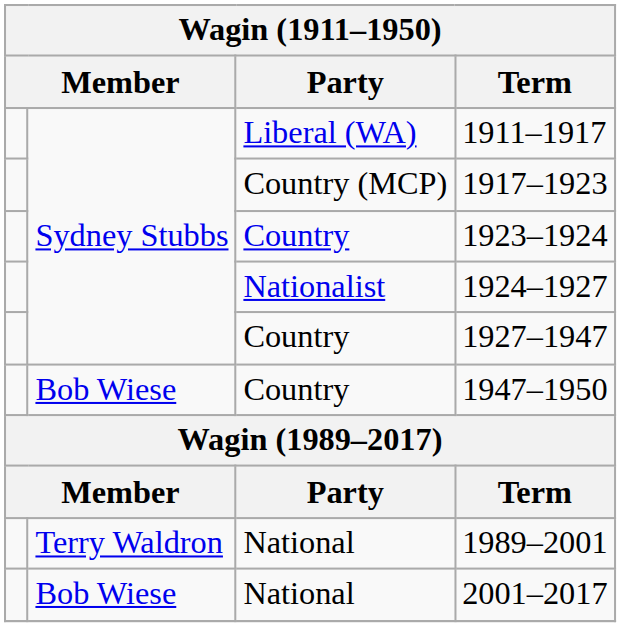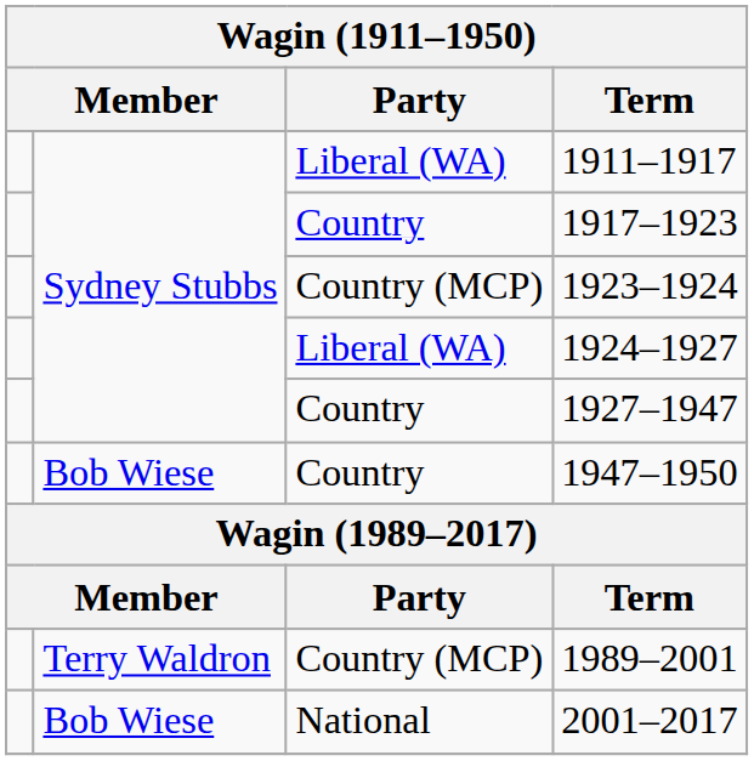 <table class="wikitable">
 <tr>
 <th colspan="4">Wagin (1911–1950)</th>
 </tr>
 <tr>
 <th colspan="2">Member</th>
 <th>Party</th>
 <th>Term</th>
 </tr>
 <tr>
 <td> </td>
 <td rowspan="5"><a href='#'>Sydney Stubbs</a></td>
 <td><a href='#'>Liberal (WA)</a></td>
 <td>1911–1917</td>
 </tr>
 <tr>
 <td> </td>
-<td>Country (MCP)</td>
+<td><a href='#'>Country</a></td>
 <td>1917–1923</td>
 </tr>
 <tr>
 <td> </td>
-<td><a href='#'>Country</a></td>
+<td>Country (MCP)</td>
 <td>1923–1924</td>
 </tr>
 <tr>
 <td> </td>
-<td><a href='#'>Nationalist</a></td>
+<td><a href='#'>Liberal (WA)</a></td>
 <td>1924–1927</td>
 </tr>
 <tr>
 <td> </td>
 <td>Country</td>
 <td>1927–1947</td>
 </tr>
 <tr>
 <td> </td>
 <td><a href='#'>Bob Wiese</a></td>
 <td>Country</td>
 <td>1947–1950</td>
 </tr>
 <tr>
 <th colspan="4">Wagin (1989–2017)</th>
 </tr>
 <tr>
 <th colspan="2">Member</th>
 <th>Party</th>
 <th>Term</th>
 </tr>
 <tr>
 <td> </td>
 <td><a href='#'>Terry Waldron</a></td>
-<td>National</td>
+<td>Country (MCP)</td>
 <td>1989–2001</td>
 </tr>
 <tr>
 <td> </td>
 <td><a href='#'>Bob Wiese</a></td>
 <td>National</td>
 <td>2001–2017</td>
 </tr>
 <tr>
 </tr>
 </table>
